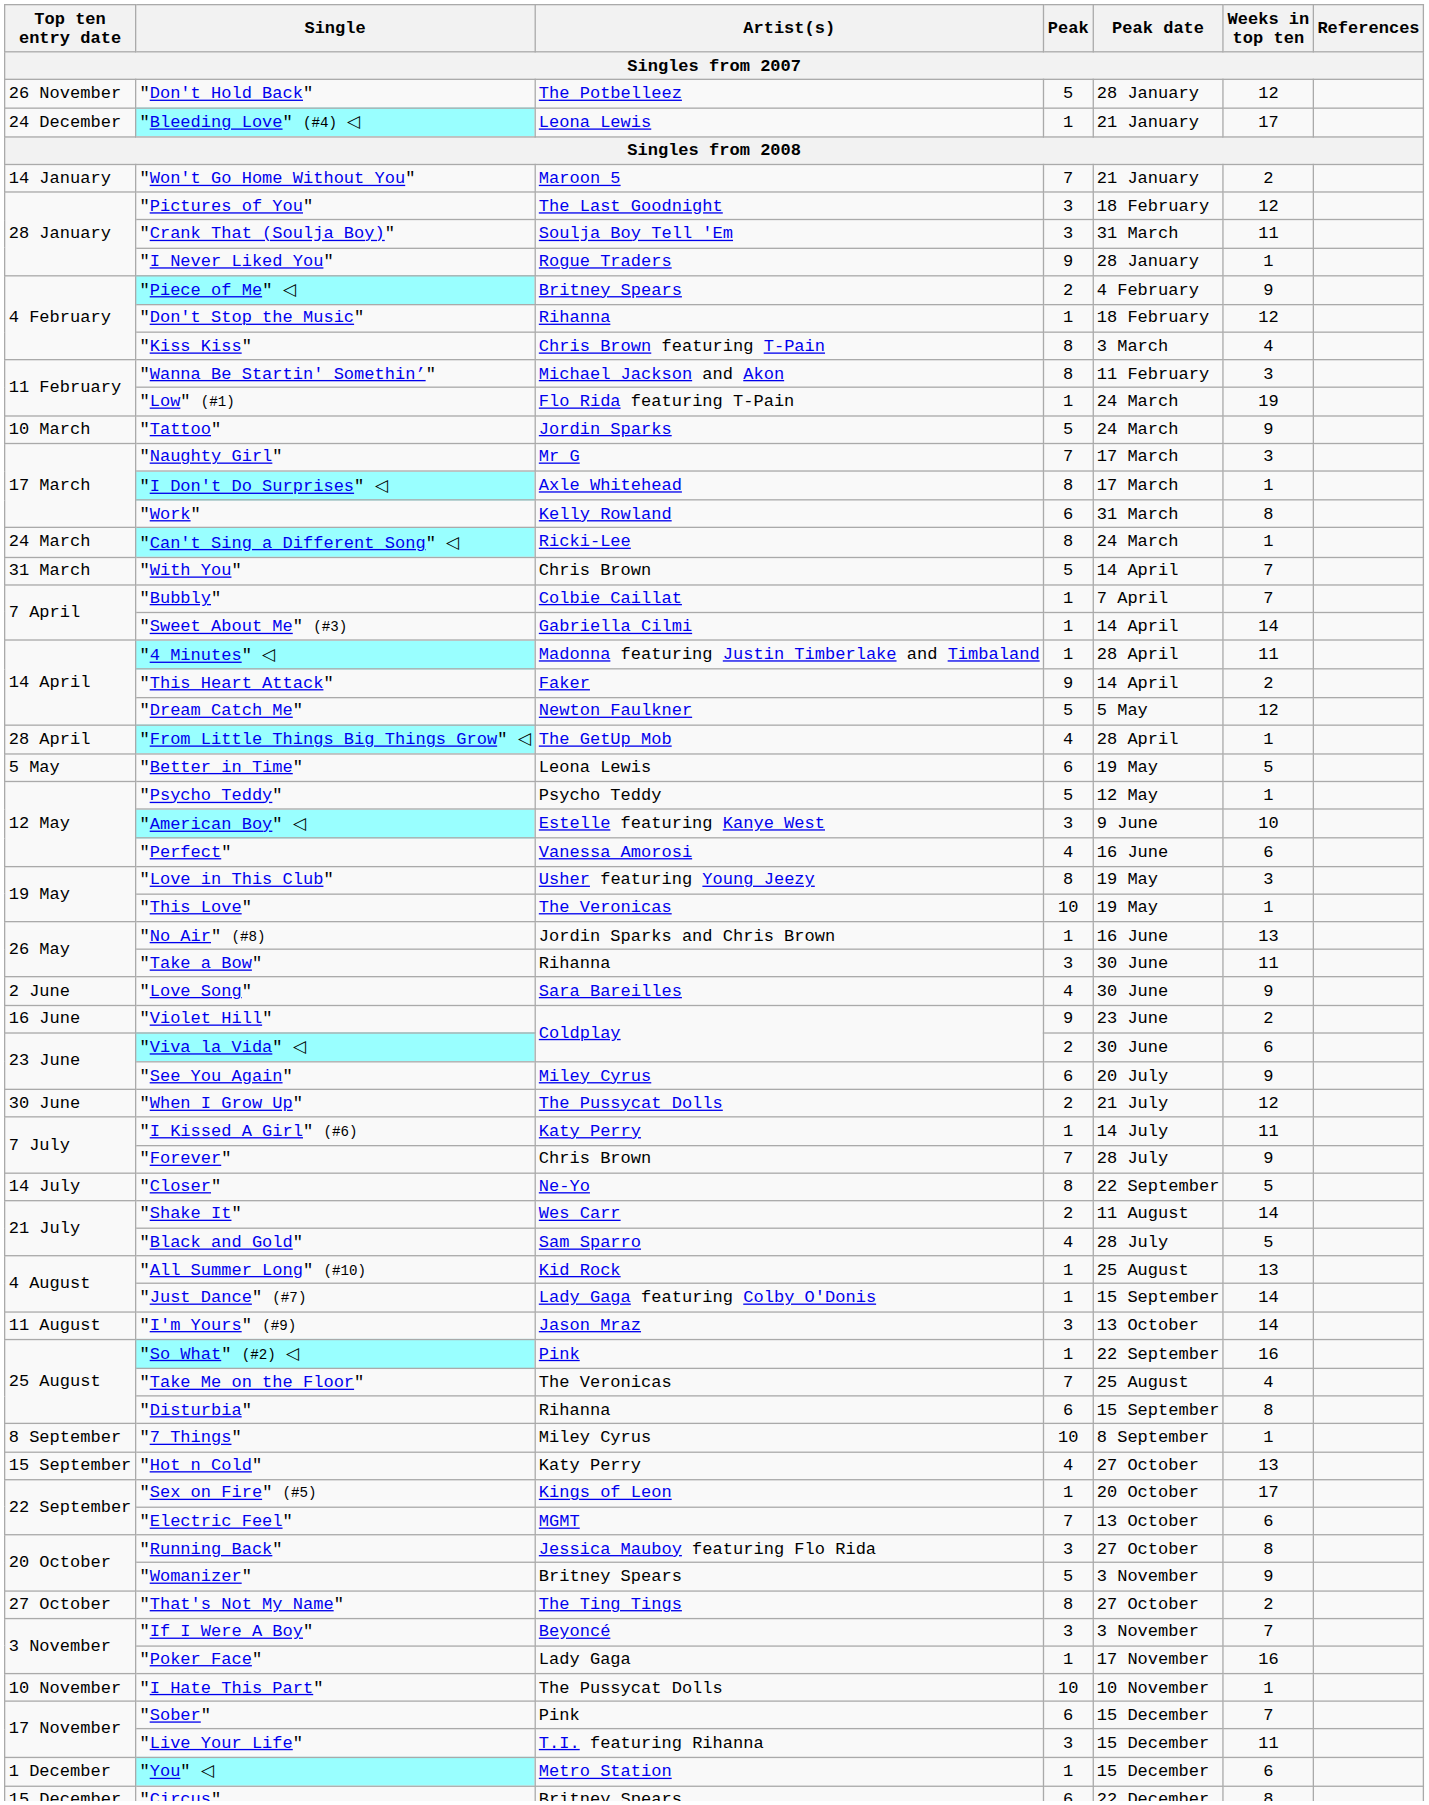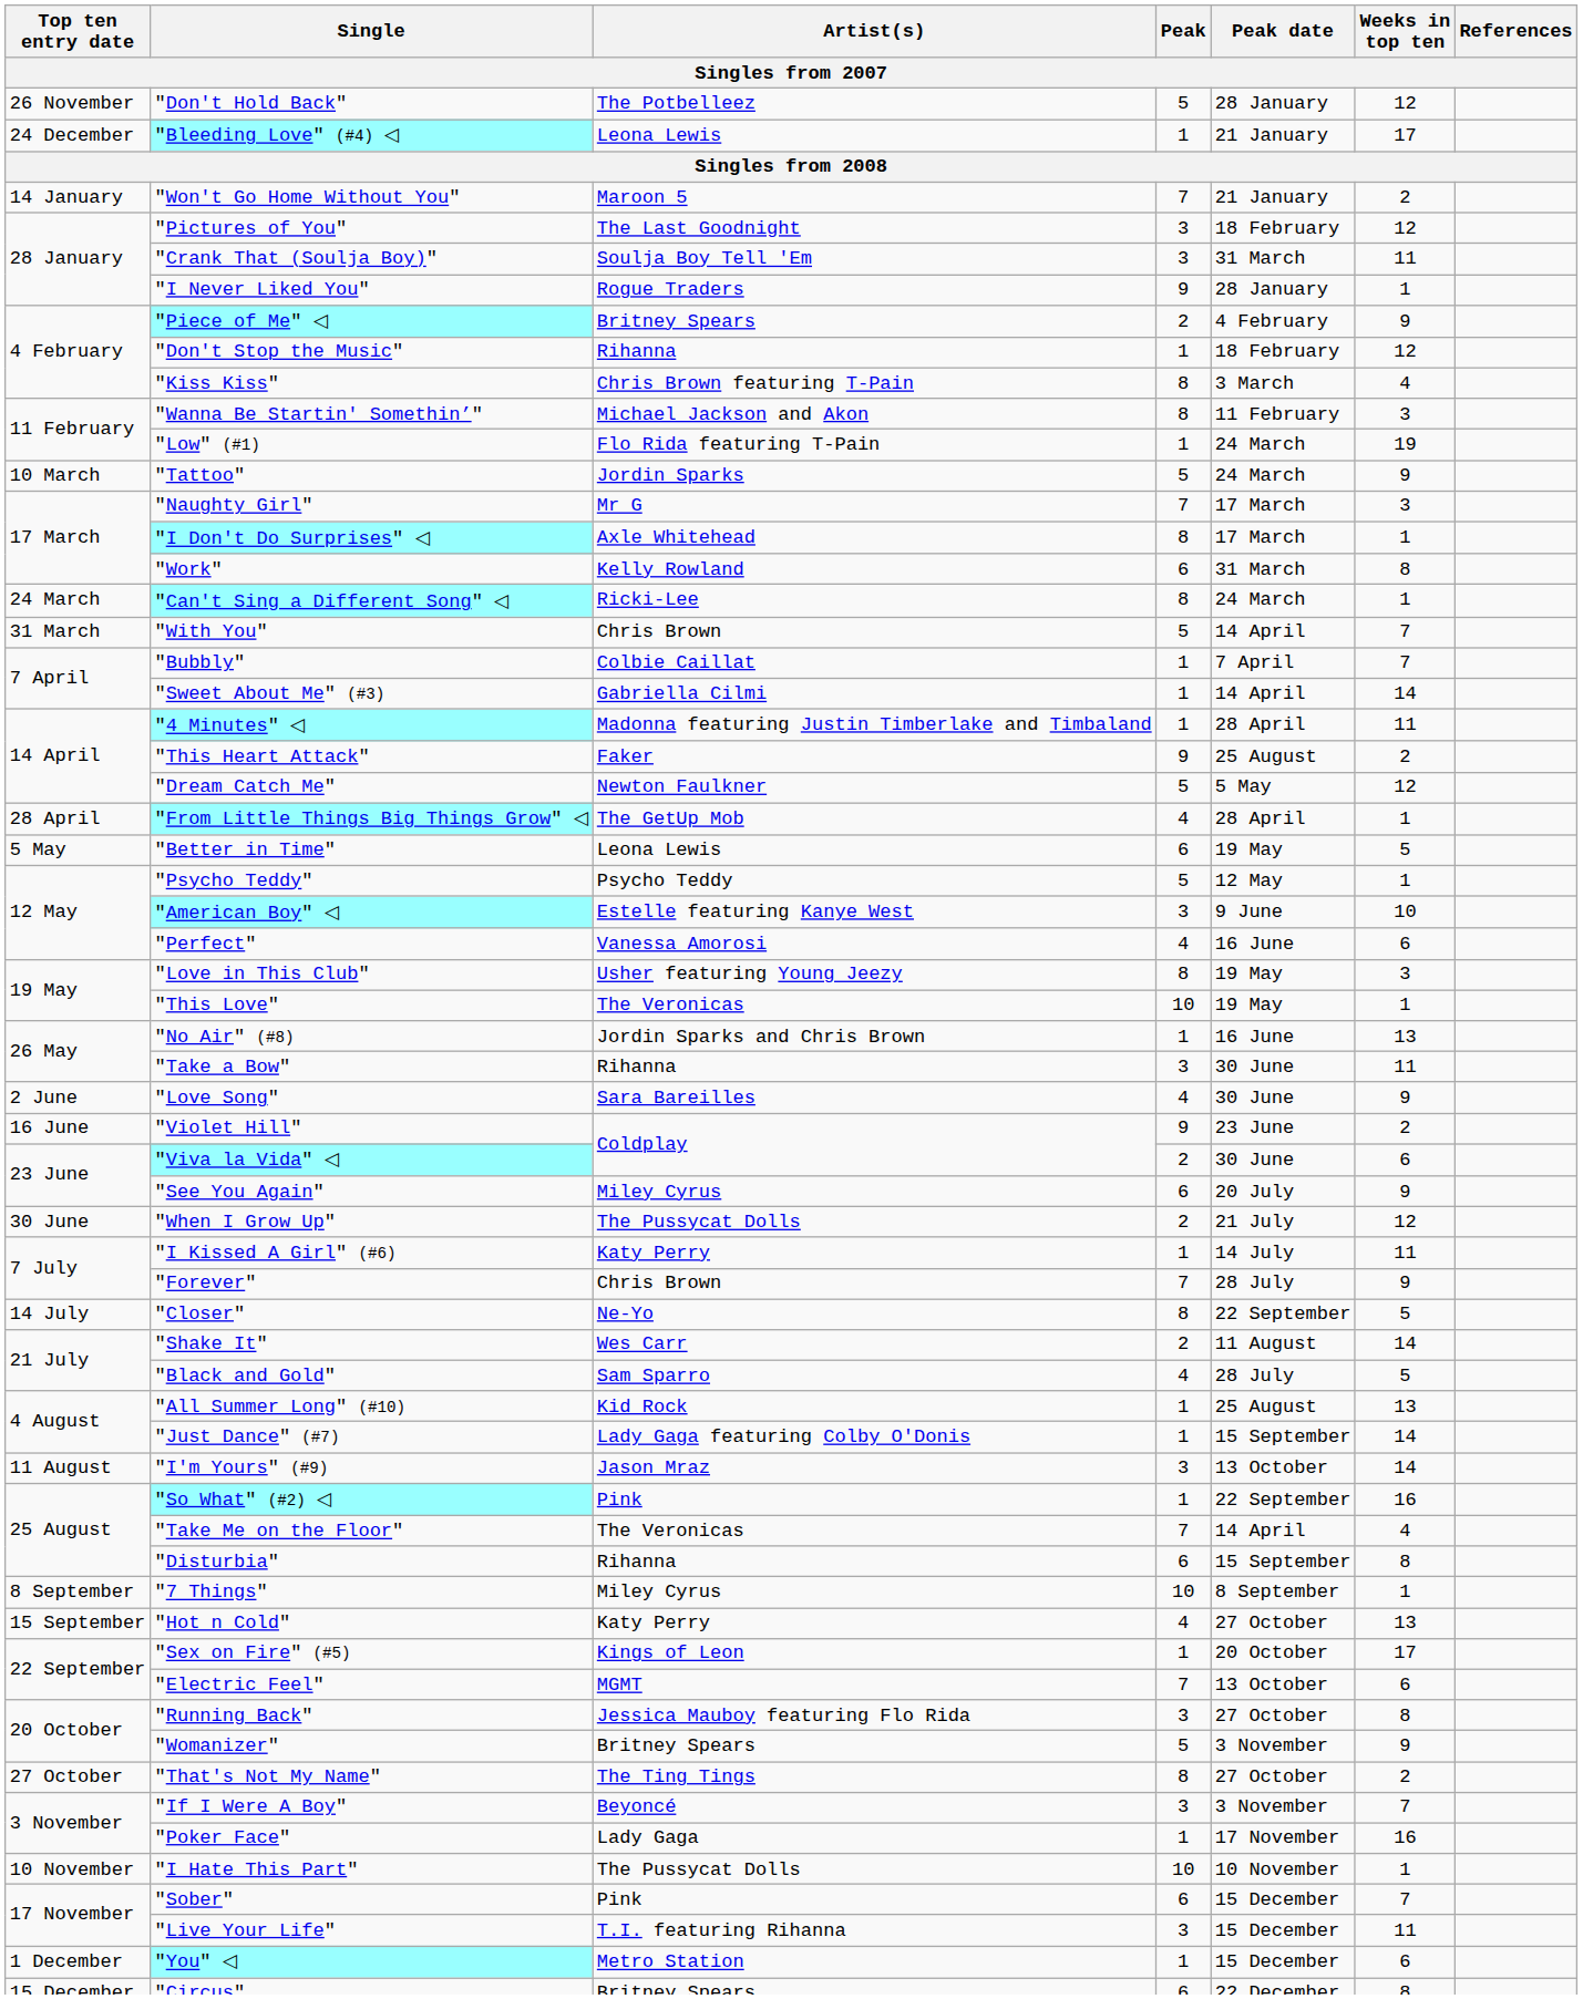 <table class="wikitable sortable">
 <tr>
 <th>Top ten<br>entry date</th>
 <th>Single</th>
 <th>Artist(s)</th>
 <th data-sort-type="number">Peak</th>
 <th>Peak date</th>
 <th data-sort-type="number">Weeks in<br>top ten</th>
 <th>References</th>
 </tr>
 <tr>
 <th colspan=7>Singles from 2007</th>
 </tr>
 <tr>
 <td>26 November</td>
 <td>"<a href='#'>Don't Hold Back</a>"</td>
 <td><a href='#'>The Potbelleez</a></td>
 <td style="text-align:center;">5</td>
 <td>28 January</td>
 <td style="text-align:center;">12</td>
 <td style="text-align:center;"></td>
 </tr>
 <tr>
 <td>24 December</td>
 <td style="background:#9ff;">"<a href='#'>Bleeding Love</a>" <small>(#4)</small>  ◁</td>
 <td><a href='#'>Leona Lewis</a></td>
 <td style="text-align:center;">1</td>
 <td>21 January</td>
 <td style="text-align:center;">17</td>
 <td style="text-align:center;"></td>
 </tr>
 <tr>
 <th colspan=7>Singles from 2008</th>
 </tr>
 <tr>
 <td>14 January</td>
 <td>"<a href='#'>Won't Go Home Without You</a>"</td>
 <td><a href='#'>Maroon 5</a></td>
 <td style="text-align:center;">7</td>
 <td>21 January</td>
 <td style="text-align:center;">2</td>
 <td style="text-align:center;"></td>
 </tr>
 <tr>
 <td rowspan=3>28 January</td>
 <td>"<a href='#'>Pictures of You</a>"</td>
 <td><a href='#'>The Last Goodnight</a></td>
 <td style="text-align:center;">3</td>
 <td>18 February</td>
 <td style="text-align:center;">12</td>
 <td style="text-align:center;"></td>
 </tr>
 <tr>
 <td>"<a href='#'>Crank That (Soulja Boy)</a>"</td>
 <td><a href='#'>Soulja Boy Tell 'Em</a></td>
 <td style="text-align:center;">3</td>
 <td>31 March</td>
 <td style="text-align:center;">11</td>
 <td style="text-align:center;"></td>
 </tr>
 <tr>
 <td>"<a href='#'>I Never Liked You</a>"</td>
 <td><a href='#'>Rogue Traders</a></td>
 <td style="text-align:center;">9</td>
 <td>28 January</td>
 <td style="text-align:center;">1</td>
 <td style="text-align:center;"></td>
 </tr>
 <tr>
 <td rowspan=3>4 February</td>
 <td style="background:#9ff;">"<a href='#'>Piece of Me</a>" ◁</td>
 <td><a href='#'>Britney Spears</a></td>
 <td style="text-align:center;">2</td>
 <td>4 February</td>
 <td style="text-align:center;">9</td>
 <td style="text-align:center;"></td>
 </tr>
 <tr>
 <td>"<a href='#'>Don't Stop the Music</a>"</td>
 <td><a href='#'>Rihanna</a></td>
 <td style="text-align:center;">1</td>
 <td>18 February</td>
 <td style="text-align:center;">12</td>
 <td style="text-align:center;"></td>
 </tr>
 <tr>
 <td>"<a href='#'>Kiss Kiss</a>"</td>
 <td><a href='#'>Chris Brown</a> featuring <a href='#'>T-Pain</a></td>
 <td style="text-align:center;">8</td>
 <td>3 March</td>
 <td style="text-align:center;">4</td>
 <td style="text-align:center;"></td>
 </tr>
 <tr>
 <td rowspan=2>11 February</td>
 <td>"<a href='#'>Wanna Be Startin' Somethin’</a>"</td>
 <td><a href='#'>Michael Jackson</a> and <a href='#'>Akon</a></td>
 <td style="text-align:center;">8</td>
 <td>11 February</td>
 <td style="text-align:center;">3</td>
 <td style="text-align:center;"></td>
 </tr>
 <tr>
 <td>"<a href='#'>Low</a>" <small>(#1)</small></td>
 <td><a href='#'>Flo Rida</a> featuring T-Pain</td>
 <td style="text-align:center;">1</td>
 <td>24 March</td>
 <td style="text-align:center;">19</td>
 <td style="text-align:center;"></td>
 </tr>
 <tr>
 <td>10 March</td>
 <td>"<a href='#'>Tattoo</a>"</td>
 <td><a href='#'>Jordin Sparks</a></td>
 <td style="text-align:center;">5</td>
 <td>24 March</td>
 <td style="text-align:center;">9</td>
 <td style="text-align:center;"></td>
 </tr>
 <tr>
 <td rowspan=3>17 March</td>
 <td>"<a href='#'>Naughty Girl</a>"</td>
 <td><a href='#'>Mr G</a></td>
 <td style="text-align:center;">7</td>
 <td>17 March</td>
 <td style="text-align:center;">3</td>
 <td style="text-align:center;"></td>
 </tr>
 <tr>
 <td style="background:#9ff;">"<a href='#'>I Don't Do Surprises</a>" ◁</td>
 <td><a href='#'>Axle Whitehead</a></td>
 <td style="text-align:center;">8</td>
 <td>17 March</td>
 <td style="text-align:center;">1</td>
 <td style="text-align:center;"></td>
 </tr>
 <tr>
 <td>"<a href='#'>Work</a>"</td>
 <td><a href='#'>Kelly Rowland</a></td>
 <td style="text-align:center;">6</td>
 <td>31 March</td>
 <td style="text-align:center;">8</td>
 <td style="text-align:center;"></td>
 </tr>
 <tr>
 <td>24 March</td>
 <td style="background:#9ff;">"<a href='#'>Can't Sing a Different Song</a>" ◁</td>
 <td><a href='#'>Ricki-Lee</a></td>
 <td style="text-align:center;">8</td>
 <td>24 March</td>
 <td style="text-align:center;">1</td>
 <td style="text-align:center;"></td>
 </tr>
 <tr>
 <td>31 March</td>
 <td>"<a href='#'>With You</a>"</td>
 <td>Chris Brown</td>
 <td style="text-align:center;">5</td>
 <td>14 April</td>
 <td style="text-align:center;">7</td>
 <td style="text-align:center;"></td>
 </tr>
 <tr>
 <td rowspan=2>7 April</td>
 <td>"<a href='#'>Bubbly</a>"</td>
 <td><a href='#'>Colbie Caillat</a></td>
 <td style="text-align:center;">1</td>
 <td>7 April</td>
 <td style="text-align:center;">7</td>
 <td style="text-align:center;"></td>
 </tr>
 <tr>
 <td>"<a href='#'>Sweet About Me</a>" <small>(#3)</small></td>
 <td><a href='#'>Gabriella Cilmi</a></td>
 <td style="text-align:center;">1</td>
 <td>14 April</td>
 <td style="text-align:center;">14</td>
 <td style="text-align:center;"></td>
 </tr>
 <tr>
 <td rowspan=3>14 April</td>
 <td style="background:#9ff;">"<a href='#'>4 Minutes</a>" ◁</td>
 <td><a href='#'>Madonna</a> featuring <a href='#'>Justin Timberlake</a> and <a href='#'>Timbaland</a></td>
 <td style="text-align:center;">1</td>
 <td>28 April</td>
 <td style="text-align:center;">11</td>
 <td style="text-align:center;"></td>
 </tr>
 <tr>
 <td>"<a href='#'>This Heart Attack</a>"</td>
 <td><a href='#'>Faker</a></td>
 <td style="text-align:center;">9</td>
-<td>14 April</td>
+<td>25 August</td>
 <td style="text-align:center;">2</td>
 <td style="text-align:center;"></td>
 </tr>
 <tr>
 <td>"<a href='#'>Dream Catch Me</a>"</td>
 <td><a href='#'>Newton Faulkner</a></td>
 <td style="text-align:center;">5</td>
 <td>5 May</td>
 <td style="text-align:center;">12</td>
 <td style="text-align:center;"></td>
 </tr>
 <tr>
 <td>28 April</td>
 <td style="background:#9ff;">"<a href='#'>From Little Things Big Things Grow</a>" ◁</td>
 <td><a href='#'>The GetUp Mob</a></td>
 <td style="text-align:center;">4</td>
 <td>28 April</td>
 <td style="text-align:center;">1</td>
 <td style="text-align:center;"></td>
 </tr>
 <tr>
 <td>5 May</td>
 <td>"<a href='#'>Better in Time</a>"</td>
 <td>Leona Lewis</td>
 <td style="text-align:center;">6</td>
 <td>19 May</td>
 <td style="text-align:center;">5</td>
 <td style="text-align:center;"></td>
 </tr>
 <tr>
 <td rowspan=3>12 May</td>
 <td>"<a href='#'>Psycho Teddy</a>"</td>
 <td>Psycho Teddy</td>
 <td style="text-align:center;">5</td>
 <td>12 May</td>
 <td style="text-align:center;">1</td>
 <td style="text-align:center;"></td>
 </tr>
 <tr>
 <td style="background:#9ff;">"<a href='#'>American Boy</a>" ◁</td>
 <td><a href='#'>Estelle</a> featuring <a href='#'>Kanye West</a></td>
 <td style="text-align:center;">3</td>
 <td>9 June</td>
 <td style="text-align:center;">10</td>
 <td style="text-align:center;"></td>
 </tr>
 <tr>
 <td>"<a href='#'>Perfect</a>"</td>
 <td><a href='#'>Vanessa Amorosi</a></td>
 <td style="text-align:center;">4</td>
 <td>16 June</td>
 <td style="text-align:center;">6</td>
 <td style="text-align:center;"></td>
 </tr>
 <tr>
 <td rowspan=2>19 May</td>
 <td>"<a href='#'>Love in This Club</a>"</td>
 <td><a href='#'>Usher</a> featuring <a href='#'>Young Jeezy</a></td>
 <td style="text-align:center;">8</td>
 <td>19 May</td>
 <td style="text-align:center;">3</td>
 <td style="text-align:center;"></td>
 </tr>
 <tr>
 <td>"<a href='#'>This Love</a>"</td>
 <td><a href='#'>The Veronicas</a></td>
 <td style="text-align:center;">10</td>
 <td>19 May</td>
 <td style="text-align:center;">1</td>
 <td style="text-align:center;"></td>
 </tr>
 <tr>
 <td rowspan=2>26 May</td>
 <td>"<a href='#'>No Air</a>" <small>(#8)</small></td>
 <td>Jordin Sparks and Chris Brown</td>
 <td style="text-align:center;">1</td>
 <td>16 June</td>
 <td style="text-align:center;">13</td>
 <td style="text-align:center;"></td>
 </tr>
 <tr>
 <td>"<a href='#'>Take a Bow</a>"</td>
 <td>Rihanna</td>
 <td style="text-align:center;">3</td>
 <td>30 June</td>
 <td style="text-align:center;">11</td>
 <td style="text-align:center;"></td>
 </tr>
 <tr>
 <td>2 June</td>
 <td>"<a href='#'>Love Song</a>"</td>
 <td><a href='#'>Sara Bareilles</a></td>
 <td style="text-align:center;">4</td>
 <td>30 June</td>
 <td style="text-align:center;">9</td>
 <td style="text-align:center;"></td>
 </tr>
 <tr>
 <td>16 June</td>
 <td>"<a href='#'>Violet Hill</a>"</td>
 <td rowspan=2><a href='#'>Coldplay</a></td>
 <td style="text-align:center;">9</td>
 <td>23 June</td>
 <td style="text-align:center;">2</td>
 <td style="text-align:center;"></td>
 </tr>
 <tr>
 <td rowspan=2>23 June</td>
 <td style="background:#9ff;">"<a href='#'>Viva la Vida</a>" ◁</td>
 <td style="text-align:center;">2</td>
 <td>30 June</td>
 <td style="text-align:center;">6</td>
 <td style="text-align:center;"></td>
 </tr>
 <tr>
 <td>"<a href='#'>See You Again</a>"</td>
 <td><a href='#'>Miley Cyrus</a></td>
 <td style="text-align:center;">6</td>
 <td>20 July</td>
 <td style="text-align:center;">9</td>
 <td style="text-align:center;"></td>
 </tr>
 <tr>
 <td>30 June</td>
 <td>"<a href='#'>When I Grow Up</a>"</td>
 <td><a href='#'>The Pussycat Dolls</a></td>
 <td style="text-align:center;">2</td>
 <td>21 July</td>
 <td style="text-align:center;">12</td>
 <td style="text-align:center;"></td>
 </tr>
 <tr>
 <td rowspan=2>7 July</td>
 <td>"<a href='#'>I Kissed A Girl</a>" <small>(#6)</small></td>
 <td><a href='#'>Katy Perry</a></td>
 <td style="text-align:center;">1</td>
 <td>14 July</td>
 <td style="text-align:center;">11</td>
 <td style="text-align:center;"></td>
 </tr>
 <tr>
 <td>"<a href='#'>Forever</a>"</td>
 <td>Chris Brown</td>
 <td style="text-align:center;">7</td>
 <td>28 July</td>
 <td style="text-align:center;">9</td>
 <td style="text-align:center;"></td>
 </tr>
 <tr>
 <td>14 July</td>
 <td>"<a href='#'>Closer</a>"</td>
 <td><a href='#'>Ne-Yo</a></td>
 <td style="text-align:center;">8</td>
 <td>22 September</td>
 <td style="text-align:center;">5</td>
 <td style="text-align:center;"></td>
 </tr>
 <tr>
 <td rowspan=2>21 July</td>
 <td>"<a href='#'>Shake It</a>"</td>
 <td><a href='#'>Wes Carr</a></td>
 <td style="text-align:center;">2</td>
 <td>11 August</td>
 <td style="text-align:center;">14</td>
 <td style="text-align:center;"></td>
 </tr>
 <tr>
 <td>"<a href='#'>Black and Gold</a>"</td>
 <td><a href='#'>Sam Sparro</a></td>
 <td style="text-align:center;">4</td>
 <td>28 July</td>
 <td style="text-align:center;">5</td>
 <td style="text-align:center;"></td>
 </tr>
 <tr>
 <td rowspan=2>4 August</td>
 <td>"<a href='#'>All Summer Long</a>" <small>(#10)</small></td>
 <td><a href='#'>Kid Rock</a></td>
 <td style="text-align:center;">1</td>
 <td>25 August</td>
 <td style="text-align:center;">13</td>
 <td style="text-align:center;"></td>
 </tr>
 <tr>
 <td>"<a href='#'>Just Dance</a>" <small>(#7)</small></td>
 <td><a href='#'>Lady Gaga</a> featuring <a href='#'>Colby O'Donis</a></td>
 <td style="text-align:center;">1</td>
 <td>15 September</td>
 <td style="text-align:center;">14</td>
 <td style="text-align:center;"></td>
 </tr>
 <tr>
 <td>11 August</td>
 <td>"<a href='#'>I'm Yours</a>" <small>(#9)</small></td>
 <td><a href='#'>Jason Mraz</a></td>
 <td style="text-align:center;">3</td>
 <td>13 October</td>
 <td style="text-align:center;">14</td>
 <td style="text-align:center;"></td>
 </tr>
 <tr>
 <td rowspan=3>25 August</td>
 <td style="background:#9ff;">"<a href='#'>So What</a>" <small>(#2)</small> ◁</td>
 <td><a href='#'>Pink</a></td>
 <td style="text-align:center;">1</td>
 <td>22 September</td>
 <td style="text-align:center;">16</td>
 <td style="text-align:center;"></td>
 </tr>
 <tr>
 <td>"<a href='#'>Take Me on the Floor</a>"</td>
 <td>The Veronicas</td>
 <td style="text-align:center;">7</td>
-<td>25 August</td>
+<td>14 April</td>
 <td style="text-align:center;">4</td>
 <td style="text-align:center;"></td>
 </tr>
 <tr>
 <td>"<a href='#'>Disturbia</a>"</td>
 <td>Rihanna</td>
 <td style="text-align:center;">6</td>
 <td>15 September</td>
 <td style="text-align:center;">8</td>
 <td style="text-align:center;"></td>
 </tr>
 <tr>
 <td>8 September</td>
 <td>"<a href='#'>7 Things</a>"</td>
 <td>Miley Cyrus</td>
 <td style="text-align:center;">10</td>
 <td>8 September</td>
 <td style="text-align:center;">1</td>
 <td style="text-align:center;"></td>
 </tr>
 <tr>
 <td>15 September</td>
 <td>"<a href='#'>Hot n Cold</a>"</td>
 <td>Katy Perry</td>
 <td style="text-align:center;">4</td>
 <td>27 October</td>
 <td style="text-align:center;">13</td>
 <td style="text-align:center;"></td>
 </tr>
 <tr>
 <td rowspan=2>22 September</td>
 <td>"<a href='#'>Sex on Fire</a>" <small>(#5)</small></td>
 <td><a href='#'>Kings of Leon</a></td>
 <td style="text-align:center;">1</td>
 <td>20 October</td>
 <td style="text-align:center;">17</td>
 <td style="text-align:center;"></td>
 </tr>
 <tr>
 <td>"<a href='#'>Electric Feel</a>"</td>
 <td><a href='#'>MGMT</a></td>
 <td style="text-align:center;">7</td>
 <td>13 October</td>
 <td style="text-align:center;">6</td>
 <td style="text-align:center;"></td>
 </tr>
 <tr>
 <td rowspan=2>20 October</td>
 <td>"<a href='#'>Running Back</a>"</td>
 <td><a href='#'>Jessica Mauboy</a> featuring Flo Rida</td>
 <td style="text-align:center;">3</td>
 <td>27 October</td>
 <td style="text-align:center;">8</td>
 <td style="text-align:center;"></td>
 </tr>
 <tr>
 <td>"<a href='#'>Womanizer</a>"</td>
 <td>Britney Spears</td>
 <td style="text-align:center;">5</td>
 <td>3 November</td>
 <td style="text-align:center;">9</td>
 <td style="text-align:center;"></td>
 </tr>
 <tr>
 <td>27 October</td>
 <td>"<a href='#'>That's Not My Name</a>"</td>
 <td><a href='#'>The Ting Tings</a></td>
 <td style="text-align:center;">8</td>
 <td>27 October</td>
 <td style="text-align:center;">2</td>
 <td style="text-align:center;"></td>
 </tr>
 <tr>
 <td rowspan=2>3 November</td>
 <td>"<a href='#'>If I Were A Boy</a>"</td>
 <td><a href='#'>Beyoncé</a></td>
 <td style="text-align:center;">3</td>
 <td>3 November</td>
 <td style="text-align:center;">7</td>
 <td style="text-align:center;"></td>
 </tr>
 <tr>
 <td>"<a href='#'>Poker Face</a>"</td>
 <td>Lady Gaga</td>
 <td style="text-align:center;">1</td>
 <td>17 November</td>
 <td style="text-align:center;">16</td>
 <td style="text-align:center;"></td>
 </tr>
 <tr>
 <td>10 November</td>
 <td>"<a href='#'>I Hate This Part</a>"</td>
 <td>The Pussycat Dolls</td>
 <td style="text-align:center;">10</td>
 <td>10 November</td>
 <td style="text-align:center;">1</td>
 <td style="text-align:center;"></td>
 </tr>
 <tr>
 <td rowspan=2>17 November</td>
 <td>"<a href='#'>Sober</a>"</td>
 <td>Pink</td>
 <td style="text-align:center;">6</td>
 <td>15 December</td>
 <td style="text-align:center;">7</td>
 <td style="text-align:center;"></td>
 </tr>
 <tr>
 <td>"<a href='#'>Live Your Life</a>"</td>
 <td><a href='#'>T.I.</a> featuring Rihanna</td>
 <td style="text-align:center;">3</td>
 <td>15 December</td>
 <td style="text-align:center;">11</td>
 <td style="text-align:center;"></td>
 </tr>
 <tr>
 <td>1 December</td>
 <td style="background:#9ff;">"<a href='#'>You</a>" ◁</td>
 <td><a href='#'>Metro Station</a></td>
 <td style="text-align:center;">1</td>
 <td>15 December</td>
 <td style="text-align:center;">6</td>
 <td style="text-align:center;"></td>
 </tr>
 <tr>
 <td>15 December</td>
 <td>"<a href='#'>Circus</a>"</td>
 <td>Britney Spears</td>
 <td style="text-align:center;">6</td>
 <td>22 December</td>
 <td style="text-align:center;">8</td>
 <td style="text-align:center;"></td>
 </tr>
 <tr>
 </tr>
 </table>
